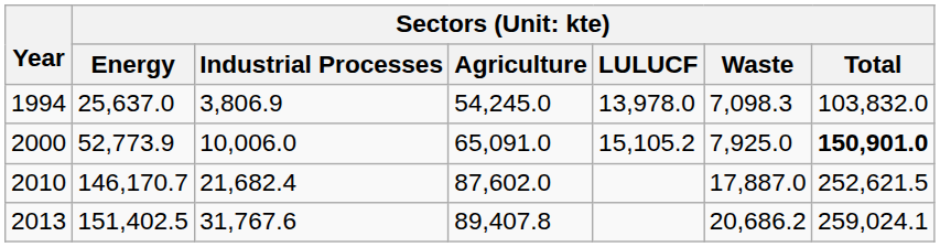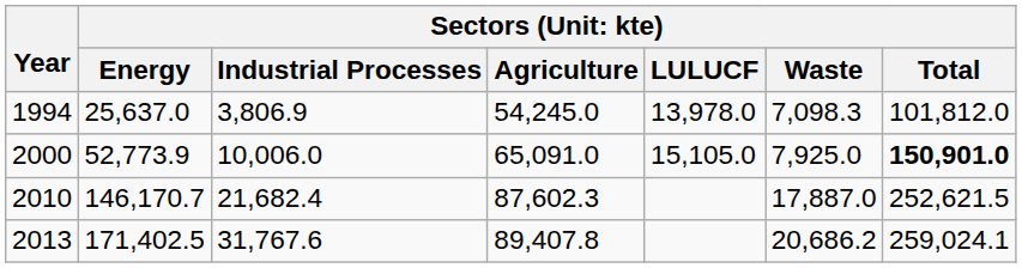 <table class="wikitable">
 <tr>
 <th rowspan="2"><br>Year<br></th>
 <th colspan="6">Sectors (Unit: kte)</th>
 </tr>
 <tr>
 <th>Energy</th>
 <th>Industrial Processes</th>
 <th>Agriculture</th>
 <th>LULUCF</th>
 <th>Waste</th>
 <th>Total</th>
 </tr>
 <tr>
 <td>1994</td>
 <td>25,637.0</td>
 <td>3,806.9</td>
 <td>54,245.0</td>
 <td>13,978.0</td>
 <td>7,098.3</td>
-<td>103,832.0</td>
+<td>101,812.0</td>
 </tr>
 <tr>
 <td>2000</td>
 <td>52,773.9</td>
 <td>10,006.0</td>
 <td>65,091.0</td>
-<td>15,105.2</td>
+<td>15,105.0</td>
 <td>7,925.0</td>
 <td><strong>150,901.0</strong></td>
 </tr>
 <tr>
 <td>2010</td>
 <td>146,170.7</td>
 <td>21,682.4</td>
-<td>87,602.0</td>
+<td>87,602.3</td>
 <td></td>
 <td>17,887.0</td>
 <td>252,621.5</td>
 </tr>
 <tr>
 <td>2013</td>
-<td>151,402.5</td>
+<td>171,402.5</td>
 <td>31,767.6</td>
 <td>89,407.8</td>
 <td></td>
 <td>20,686.2</td>
 <td>259,024.1</td>
 </tr>
 </table>
